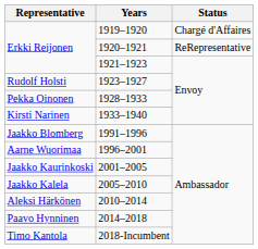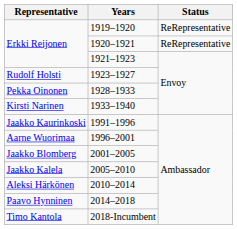 <table class="wikitable sortable">
 <tr>
 <th>Representative</th>
 <th>Years</th>
 <th>Status</th>
 </tr>
 <tr>
 <td rowspan="3"><a href='#'>Erkki Reijonen</a></td>
 <td>1919–1920</td>
-<td>Chargé d'Affaires</td>
+<td>ReRepresentative</td>
 </tr>
 <tr>
 <td>1920–1921</td>
 <td>ReRepresentative</td>
 </tr>
 <tr>
 <td>1921–1923</td>
 <td rowspan="4">Envoy</td>
 </tr>
 <tr>
 <td><a href='#'>Rudolf Holsti</a></td>
 <td>1923–1927</td>
 </tr>
 <tr>
 <td><a href='#'>Pekka Oinonen</a></td>
 <td>1928–1933</td>
 </tr>
 <tr>
 <td><a href='#'>Kirsti Narinen</a></td>
 <td>1933–1940</td>
 </tr>
 <tr>
-<td><a href='#'>Jaakko Blomberg</a></td>
+<td><a href='#'>Jaakko Kaurinkoski</a></td>
 <td>1991–1996</td>
 <td rowspan="7">Ambassador</td>
 </tr>
 <tr>
 <td><a href='#'>Aarne Wuorimaa</a></td>
 <td>1996–2001</td>
 </tr>
 <tr>
-<td><a href='#'>Jaakko Kaurinkoski</a></td>
+<td><a href='#'>Jaakko Blomberg</a></td>
 <td>2001–2005</td>
 </tr>
 <tr>
 <td><a href='#'>Jaakko Kalela</a></td>
 <td>2005–2010</td>
 </tr>
 <tr>
 <td><a href='#'>Aleksi Härkönen</a></td>
 <td>2010–2014</td>
 </tr>
 <tr>
 <td><a href='#'>Paavo Hynninen</a></td>
 <td>2014–2018</td>
 </tr>
 <tr>
 <td><a href='#'>Timo Kantola</a></td>
 <td>2018-Incumbent</td>
 </tr>
 </table>
